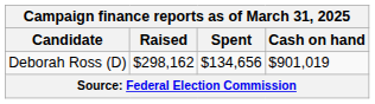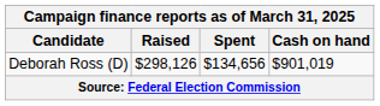 <table class="wikitable sortable">
 <tr>
 <th colspan=4>Campaign finance reports as of March 31, 2025</th>
 </tr>
 <tr style="text-align:center;">
 <th>Candidate</th>
 <th>Raised</th>
 <th>Spent</th>
 <th>Cash on hand</th>
 </tr>
 <tr>
 <td>Deborah Ross (D)</td>
-<td>$298,162</td>
+<td>$298,126</td>
 <td>$134,656</td>
 <td>$901,019</td>
 </tr>
 <tr>
 <th colspan="4"><small>Source: <a href='#'>Federal Election Commission</a></small></th>
 </tr>
 </table>
